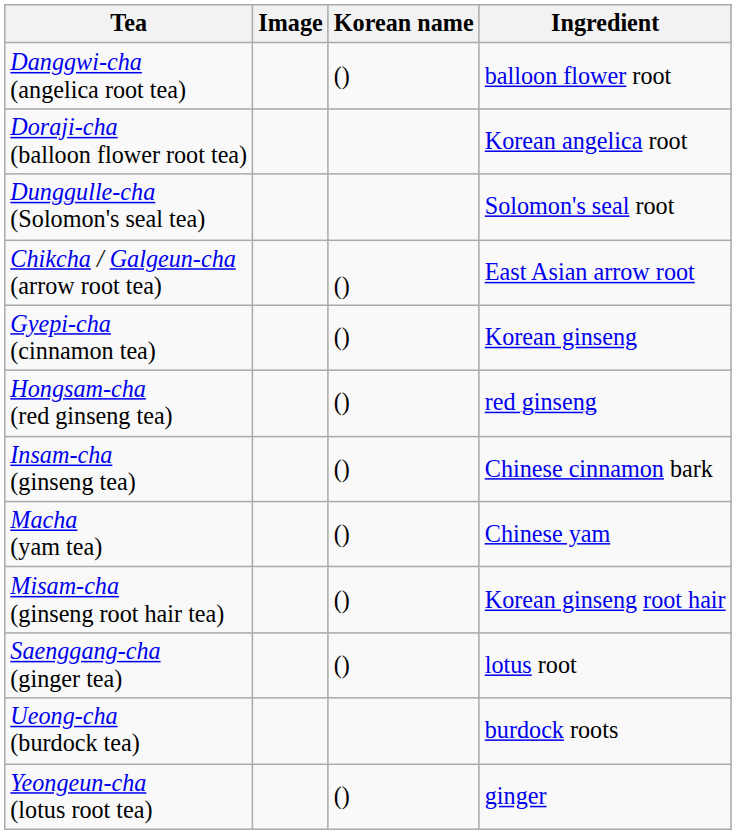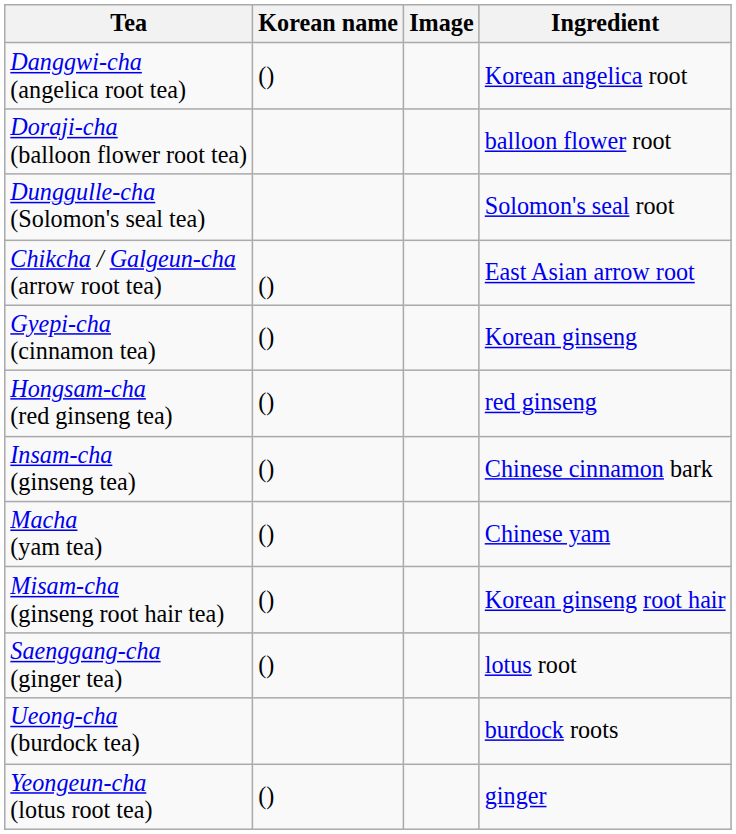 <table class="wikitable">
 <tr>
 <th>Tea</th>
+<th>Korean name</th>
 <th>Image</th>
-<th>Korean name</th>
 <th>Ingredient</th>
 </tr>
 <tr>
 <td><em><a href='#'>Danggwi-cha</a></em><br>(angelica root tea)</td>
+<td>()</td>
 <td></td>
-<td>()</td>
-<td><a href='#'>balloon flower</a> root</td>
+<td><a href='#'>Korean angelica</a> root</td>
 </tr>
 <tr>
 <td><em><a href='#'>Doraji-cha</a></em><br>(balloon flower root tea)</td>
 <td></td>
 <td></td>
-<td><a href='#'>Korean angelica</a> root</td>
+<td><a href='#'>balloon flower</a> root</td>
 </tr>
 <tr>
 <td><em><a href='#'>Dunggulle-cha</a></em><br>(Solomon's seal tea)</td>
 <td></td>
 <td></td>
 <td><a href='#'>Solomon's seal</a> root</td>
 </tr>
 <tr>
 <td><em><a href='#'>Chikcha</a> / <a href='#'>Galgeun-cha</a></em><br>(arrow root tea)</td>
+<td><br>()</td>
 <td></td>
-<td><br>()</td>
 <td><a href='#'>East Asian arrow root</a></td>
 </tr>
 <tr>
 <td><em><a href='#'>Gyepi-cha</a></em><br>(cinnamon tea)</td>
+<td>()</td>
 <td></td>
-<td>()</td>
 <td><a href='#'>Korean ginseng</a></td>
 </tr>
 <tr>
 <td><em><a href='#'>Hongsam-cha</a></em><br>(red ginseng tea)</td>
+<td>()</td>
 <td></td>
-<td>()</td>
 <td><a href='#'>red ginseng</a></td>
 </tr>
 <tr>
 <td><em><a href='#'>Insam-cha</a></em><br>(ginseng tea)</td>
+<td>()</td>
 <td></td>
-<td>()</td>
 <td><a href='#'>Chinese cinnamon</a> bark</td>
 </tr>
 <tr>
 <td><em><a href='#'>Macha</a></em><br>(yam tea)</td>
+<td>()</td>
 <td></td>
-<td>()</td>
 <td><a href='#'>Chinese yam</a></td>
 </tr>
 <tr>
 <td><em><a href='#'>Misam-cha</a></em><br>(ginseng root hair tea)</td>
+<td>()</td>
 <td></td>
-<td>()</td>
 <td><a href='#'>Korean ginseng</a> <a href='#'>root hair</a></td>
 </tr>
 <tr>
 <td><em><a href='#'>Saenggang-cha</a></em><br>(ginger tea)</td>
+<td>()</td>
 <td></td>
-<td>()</td>
 <td><a href='#'>lotus</a> root</td>
 </tr>
 <tr>
 <td><em><a href='#'>Ueong-cha</a></em><br>(burdock tea)</td>
 <td></td>
 <td></td>
 <td><a href='#'>burdock</a> roots</td>
 </tr>
 <tr>
 <td><em><a href='#'>Yeongeun-cha</a></em><br>(lotus root tea)<br></td>
+<td>()</td>
 <td></td>
-<td>()</td>
 <td><a href='#'>ginger</a></td>
 </tr>
 </table>
